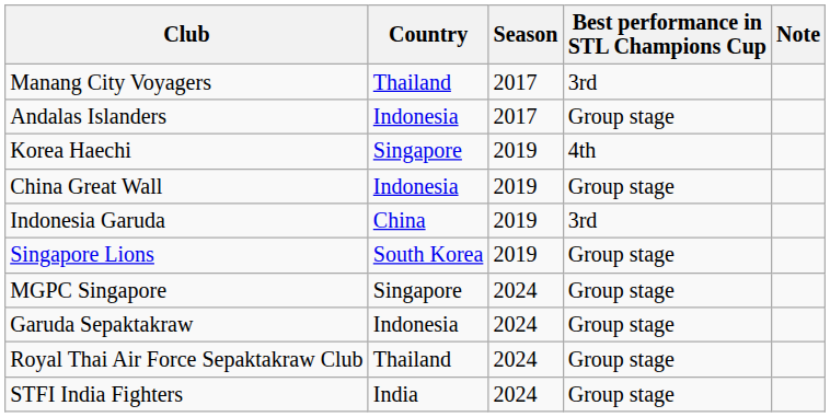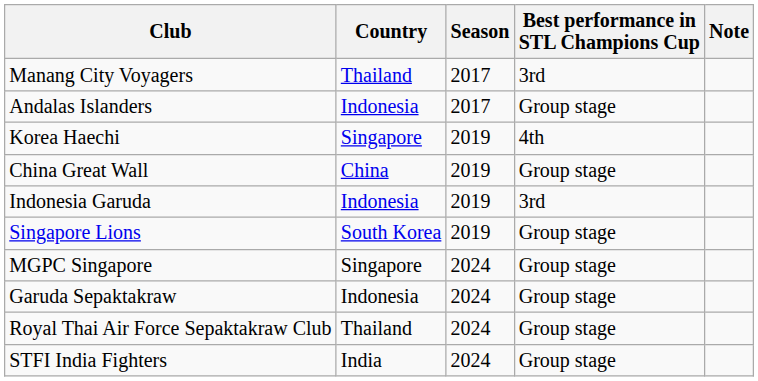 <table class="wikitable sortable">
 <tr>
 <th>Club</th>
 <th>Country</th>
 <th>Season</th>
 <th>Best performance in<br>STL Champions Cup</th>
 <th>Note</th>
 </tr>
 <tr>
 <td>Manang City Voyagers</td>
 <td><a href='#'>Thailand</a></td>
 <td>2017</td>
 <td>3rd</td>
 <td></td>
 </tr>
 <tr>
 <td>Andalas Islanders</td>
 <td><a href='#'>Indonesia</a></td>
 <td>2017</td>
 <td>Group stage</td>
 <td></td>
 </tr>
 <tr>
 <td>Korea Haechi</td>
 <td><a href='#'>Singapore</a></td>
 <td>2019</td>
 <td>4th</td>
 <td></td>
 </tr>
 <tr>
 <td>China Great Wall</td>
-<td><a href='#'>Indonesia</a></td>
+<td><a href='#'>China</a></td>
 <td>2019</td>
 <td>Group stage</td>
 <td></td>
 </tr>
 <tr>
 <td>Indonesia Garuda</td>
-<td><a href='#'>China</a></td>
+<td><a href='#'>Indonesia</a></td>
 <td>2019</td>
 <td>3rd</td>
 <td></td>
 </tr>
 <tr>
 <td><a href='#'>Singapore Lions</a></td>
 <td><a href='#'>South Korea</a></td>
 <td>2019</td>
 <td>Group stage</td>
 <td></td>
 </tr>
 <tr>
 <td>MGPC Singapore</td>
 <td>Singapore</td>
 <td>2024</td>
 <td>Group stage</td>
 <td></td>
 </tr>
 <tr>
 <td>Garuda Sepaktakraw</td>
 <td>Indonesia</td>
 <td>2024</td>
 <td>Group stage</td>
 <td></td>
 </tr>
 <tr>
 <td>Royal Thai Air Force Sepaktakraw Club</td>
 <td>Thailand</td>
 <td>2024</td>
 <td>Group stage</td>
 <td></td>
 </tr>
 <tr>
 <td>STFI India Fighters</td>
 <td>India</td>
 <td>2024</td>
 <td>Group stage</td>
 <td></td>
 </tr>
 </table>
